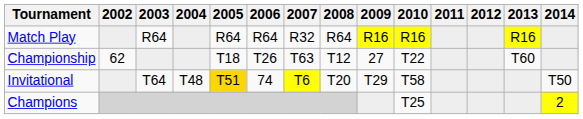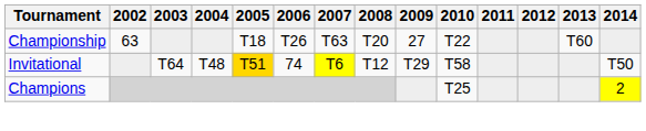 <table class="wikitable" style="text-align:center;">
 <tr>
 <th>Tournament</th>
 <th>2002</th>
 <th>2003</th>
 <th>2004</th>
 <th>2005</th>
 <th>2006</th>
 <th>2007</th>
 <th>2008</th>
 <th>2009</th>
 <th>2010</th>
 <th>2011</th>
 <th>2012</th>
 <th>2013</th>
 <th>2014</th>
 </tr>
 <tr>
-<td align="left"><a href='#'>Match Play</a></td>
-<td style="background:#eeeeee;"></td>
-<td>R64</td>
-<td style="background:#eeeeee;"></td>
-<td>R64</td>
-<td>R64</td>
-<td>R32</td>
-<td>R64</td>
-<td style="background:yellow;">R16</td>
-<td style="background:yellow;">R16</td>
-<td style="background:#eeeeee;"></td>
-<td style="background:#eeeeee;"></td>
-<td style="background:yellow;">R16</td>
-<td style="background:#eeeeee;"></td>
-</tr>
-<tr>
 <td align="left"><a href='#'>Championship</a></td>
-<td>62</td>
+<td>63</td>
 <td style="background:#eeeeee;"></td>
 <td style="background:#eeeeee;"></td>
 <td>T18</td>
 <td>T26</td>
 <td>T63</td>
-<td>T12</td>
+<td>T20</td>
 <td>27</td>
 <td>T22</td>
 <td style="background:#eeeeee;"></td>
 <td style="background:#eeeeee;"></td>
 <td>T60</td>
 <td style="background:#eeeeee;"></td>
 </tr>
 <tr>
 <td align="left"><a href='#'>Invitational</a></td>
 <td style="background:#eeeeee;"></td>
 <td>T64</td>
 <td>T48</td>
 <td style="background: gold;">T51</td>
 <td>74</td>
 <td style="background:yellow;">T6</td>
-<td>T20</td>
+<td>T12</td>
 <td>T29</td>
 <td>T58</td>
 <td style="background:#eeeeee;"></td>
 <td style="background:#eeeeee;"></td>
 <td style="background:#eeeeee;"></td>
 <td>T50</td>
 </tr>
 <tr>
 <td align="left"><a href='#'>Champions</a></td>
 <td colspan=7 style="background:#D3D3D3;"></td>
 <td style="background:#eeeeee;"></td>
 <td>T25</td>
 <td style="background:#eeeeee;"></td>
 <td style="background:#eeeeee;"></td>
 <td style="background:#eeeeee;"></td>
 <td style="background:yellow;">2</td>
 </tr>
 </table>
